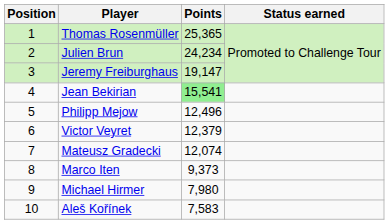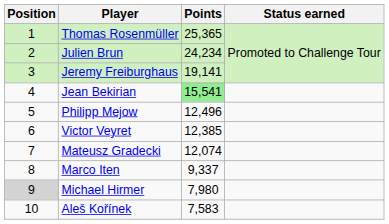 <table class=wikitable>
 <tr>
 <th>Position</th>
 <th>Player</th>
 <th>Points</th>
 <th>Status earned</th>
 </tr>
 <tr style="background:#D0F0C0;">
 <td align=center>1</td>
 <td> <a href='#'>Thomas Rosenmüller</a></td>
 <td align=center>25,365</td>
 <td rowspan=3>Promoted to Challenge Tour</td>
 </tr>
 <tr style="background:#D0F0C0;">
 <td align=center>2</td>
 <td> <a href='#'>Julien Brun</a></td>
 <td align=center>24,234</td>
 </tr>
 <tr style="background:#D0F0C0;">
 <td align=center>3</td>
 <td> <a href='#'>Jeremy Freiburghaus</a></td>
-<td align=center>19,147</td>
+<td align=center>19,141</td>
 </tr>
 <tr>
 <td align=center>4</td>
 <td> <a href='#'>Jean Bekirian</a></td>
 <td align=center style="background: lightgreen;">15,541</td>
 <td></td>
 </tr>
 <tr>
 <td align=center>5</td>
 <td> <a href='#'>Philipp Mejow</a></td>
 <td align=center>12,496</td>
 <td></td>
 </tr>
 <tr>
 <td align=center>6</td>
 <td> <a href='#'>Victor Veyret</a></td>
-<td align=center>12,379</td>
+<td align=center>12,385</td>
 <td></td>
 </tr>
 <tr>
 <td align=center>7</td>
 <td> <a href='#'>Mateusz Gradecki</a></td>
 <td align=center>12,074</td>
 <td></td>
 </tr>
 <tr>
 <td align=center>8</td>
 <td> <a href='#'>Marco Iten</a></td>
-<td align=center>9,373</td>
+<td align=center>9,337</td>
 <td></td>
 </tr>
 <tr>
-<td align=center>9</td>
+<td align=center style="background: lightgrey;">9</td>
 <td> <a href='#'>Michael Hirmer</a></td>
 <td align=center>7,980</td>
 <td></td>
 </tr>
 <tr>
 <td align=center>10</td>
 <td> <a href='#'>Aleš Kořínek</a></td>
 <td align=center>7,583</td>
 <td></td>
 </tr>
 </table>
